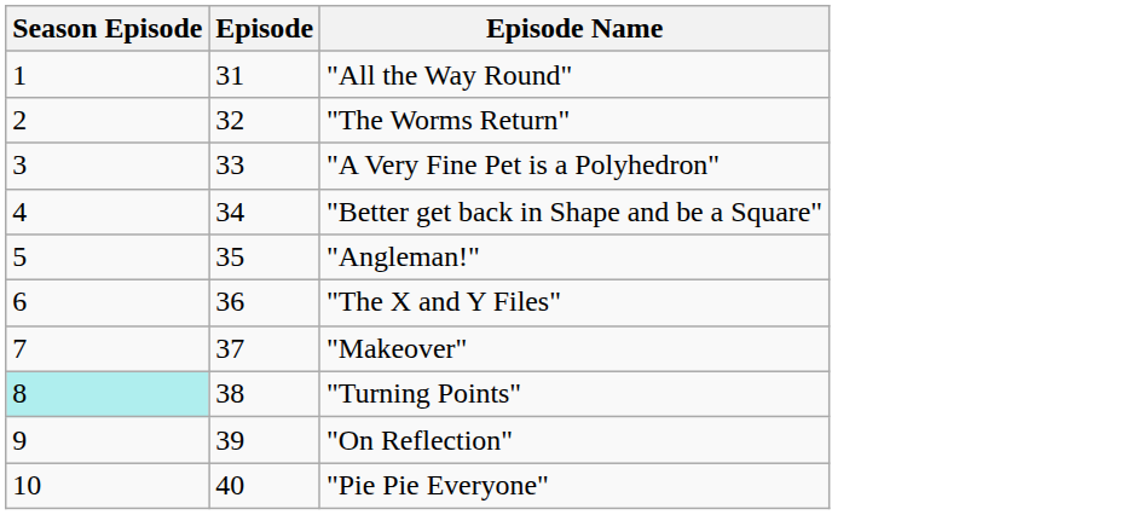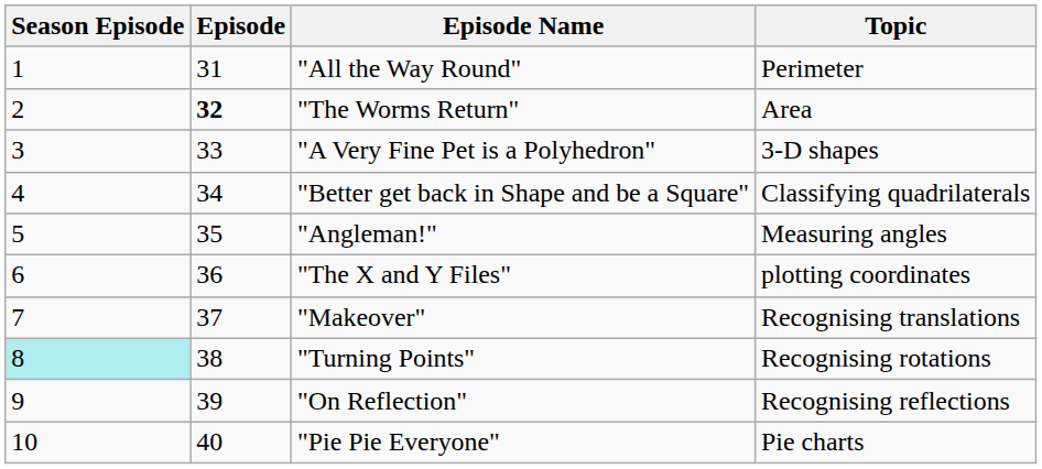 <table class="wikitable">
 <tr>
 <th>Season Episode</th>
 <th>Episode</th>
 <th>Episode Name</th>
+<th>Topic</th>
 </tr>
 <tr>
 <td>1</td>
 <td>31</td>
 <td>"All the Way Round"</td>
+<td>Perimeter</td>
 </tr>
 <tr>
 <td>2</td>
-<td>32</td>
+<td><strong>32</strong></td>
 <td>"The Worms Return"</td>
+<td>Area</td>
 </tr>
 <tr>
 <td>3</td>
 <td>33</td>
 <td>"A Very Fine Pet is a Polyhedron"</td>
+<td>3-D shapes</td>
 </tr>
 <tr>
 <td>4</td>
 <td>34</td>
 <td>"Better get back in Shape and be a Square"</td>
+<td>Classifying quadrilaterals</td>
 </tr>
 <tr>
 <td>5</td>
 <td>35</td>
 <td>"Angleman!"</td>
+<td>Measuring angles</td>
 </tr>
 <tr>
 <td>6</td>
 <td>36</td>
 <td>"The X and Y Files"</td>
+<td>plotting coordinates</td>
 </tr>
 <tr>
 <td>7</td>
 <td>37</td>
 <td>"Makeover"</td>
+<td>Recognising translations</td>
 </tr>
 <tr>
 <td style="background: paleturquoise;">8</td>
 <td>38</td>
 <td>"Turning Points"</td>
+<td>Recognising rotations</td>
 </tr>
 <tr>
 <td>9</td>
 <td>39</td>
 <td>"On Reflection"</td>
+<td>Recognising reflections</td>
 </tr>
 <tr>
 <td>10</td>
 <td>40</td>
 <td>"Pie Pie Everyone"</td>
+<td>Pie charts</td>
 </tr>
 </table>
